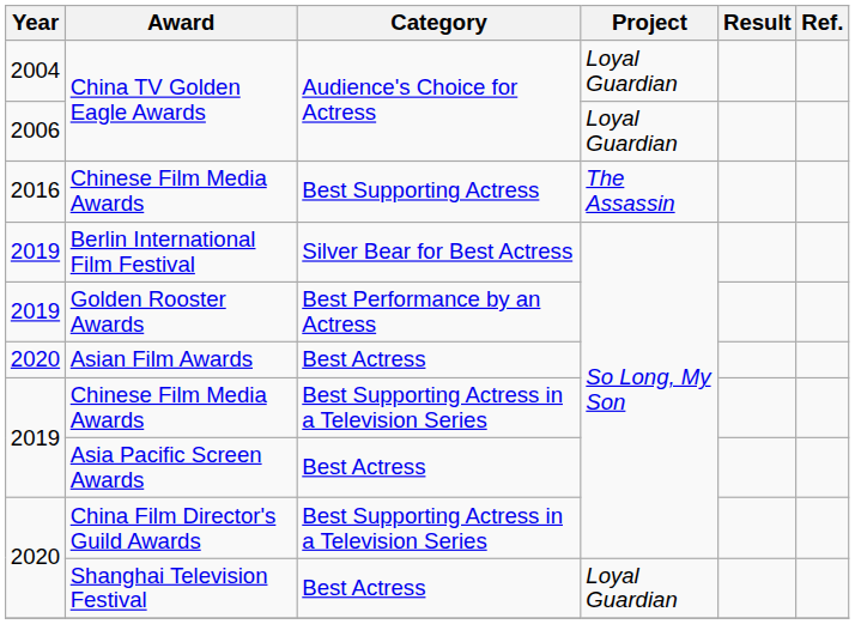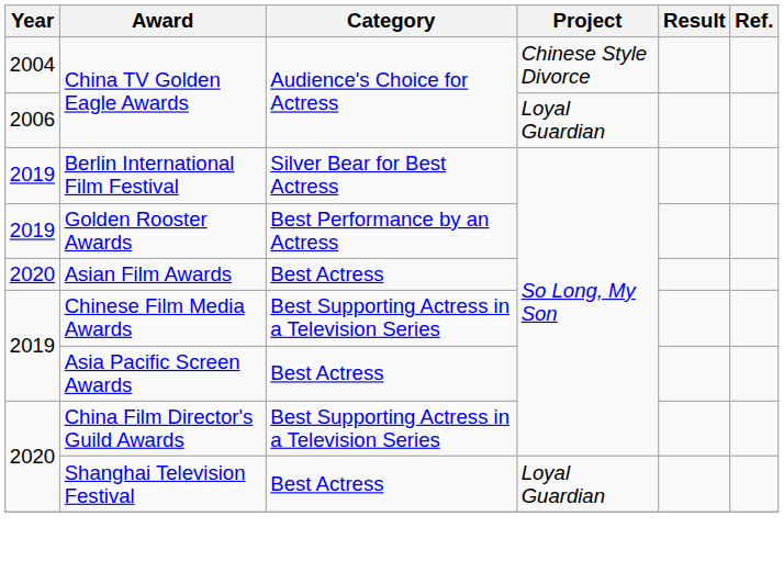 <table class="wikitable">
 <tr>
 <th>Year</th>
 <th>Award</th>
 <th>Category</th>
 <th>Project</th>
 <th>Result</th>
 <th>Ref.</th>
 </tr>
 <tr>
 <td>2004</td>
 <td rowspan=2><a href='#'>China TV Golden Eagle Awards</a></td>
 <td rowspan=2><a href='#'>Audience's Choice for Actress</a></td>
-<td><em>Loyal Guardian</em></td>
+<td><em>Chinese Style Divorce</em></td>
 <td></td>
 <td></td>
 </tr>
 <tr>
 <td>2006</td>
 <td><em>Loyal Guardian</em></td>
-<td></td>
-<td></td>
-</tr>
-<tr>
-<td>2016</td>
-<td><a href='#'>Chinese Film Media Awards</a></td>
-<td><a href='#'>Best Supporting Actress</a></td>
-<td><em><a href='#'>The Assassin</a></em></td>
 <td></td>
 <td></td>
 </tr>
 <tr>
 <td><a href='#'>2019</a></td>
 <td><a href='#'>Berlin International Film Festival</a></td>
 <td><a href='#'>Silver Bear for Best Actress</a></td>
 <td rowspan=6><em><a href='#'>So Long, My Son</a></em></td>
 <td></td>
 <td></td>
 </tr>
 <tr>
 <td><a href='#'>2019</a></td>
 <td><a href='#'>Golden Rooster Awards</a></td>
 <td><a href='#'>Best Performance by an Actress</a></td>
 <td></td>
 <td></td>
 </tr>
 <tr>
 <td><a href='#'>2020</a></td>
 <td><a href='#'>Asian Film Awards</a></td>
 <td><a href='#'>Best Actress</a></td>
 <td></td>
 <td></td>
 </tr>
 <tr>
 <td rowspan=2>2019</td>
 <td><a href='#'>Chinese Film Media Awards</a></td>
 <td><a href='#'>Best Supporting Actress in a Television Series</a></td>
 <td></td>
 <td></td>
 </tr>
 <tr>
 <td><a href='#'>Asia Pacific Screen Awards</a></td>
 <td><a href='#'>Best Actress</a></td>
 <td></td>
 <td></td>
 </tr>
 <tr>
 <td rowspan=2>2020</td>
 <td><a href='#'>China Film Director's Guild Awards</a></td>
 <td><a href='#'>Best Supporting Actress in a Television Series</a></td>
 <td></td>
 <td></td>
 </tr>
 <tr>
 <td><a href='#'>Shanghai Television Festival</a></td>
 <td><a href='#'>Best Actress</a></td>
 <td><em>Loyal Guardian</em></td>
 <td></td>
 <td></td>
 </tr>
 <tr>
 </tr>
 </table>
